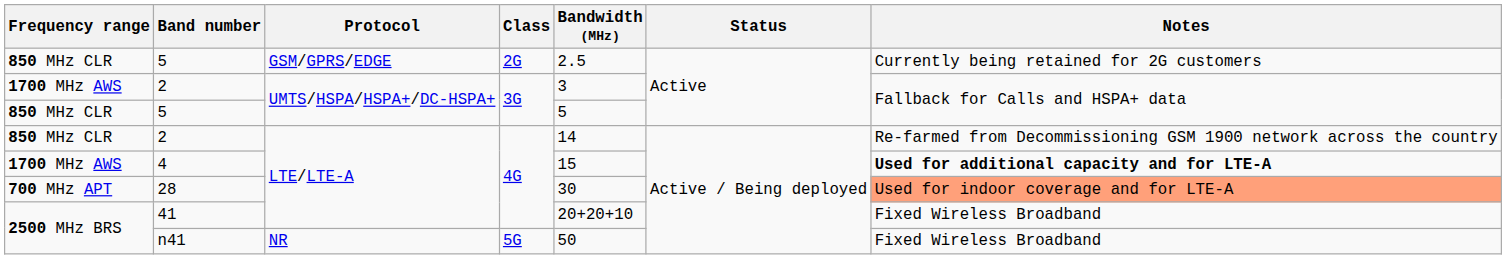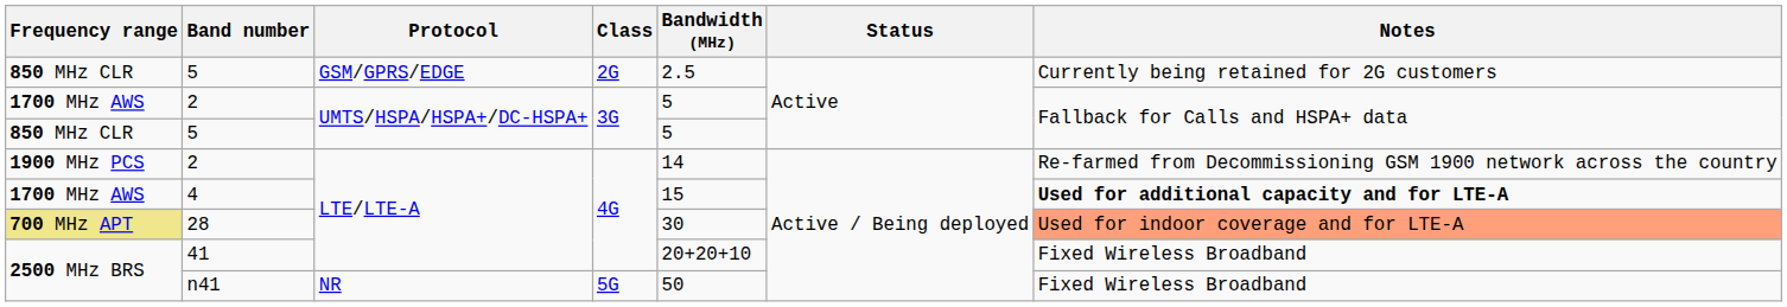 <table class="wikitable sortable">
 <tr>
 <th>Frequency range</th>
 <th>Band number</th>
 <th>Protocol</th>
 <th>Class</th>
 <th>Bandwidth <br> <small>(MHz)</small></th>
 <th>Status</th>
 <th>Notes</th>
 </tr>
 <tr>
 <td><strong>850</strong> MHz CLR</td>
 <td>5</td>
 <td><a href='#'>GSM</a>/<a href='#'>GPRS</a>/<a href='#'>EDGE</a></td>
 <td><a href='#'>2G</a></td>
 <td>2.5</td>
 <td rowspan="3">Active</td>
 <td>Currently being retained for 2G customers</td>
 </tr>
 <tr>
 <td><strong>1700</strong> MHz <a href='#'>AWS</a></td>
 <td>2</td>
 <td rowspan="2"><a href='#'>UMTS</a>/<a href='#'>HSPA</a>/<a href='#'>HSPA+</a>/<a href='#'>DC-HSPA+</a></td>
 <td rowspan="2"><a href='#'>3G</a></td>
-<td>3</td>
+<td>5</td>
 <td rowspan="2">Fallback for Calls and HSPA+ data</td>
 </tr>
 <tr>
 <td><strong>850</strong> MHz CLR</td>
 <td>5</td>
 <td>5</td>
 </tr>
 <tr>
-<td><strong>850</strong> MHz CLR</td>
+<td><strong>1900</strong> MHz <a href='#'>PCS</a></td>
 <td>2</td>
 <td rowspan="4"><a href='#'>LTE</a>/<a href='#'>LTE-A</a></td>
 <td rowspan="4"><a href='#'>4G</a></td>
 <td>14</td>
 <td rowspan="5">Active / Being deployed</td>
 <td>Re-farmed from Decommissioning GSM 1900 network across the country</td>
 </tr>
 <tr>
 <td><strong>1700</strong> MHz <a href='#'>AWS</a></td>
 <td>4</td>
 <td>15</td>
 <td><strong>Used for additional capacity and for LTE-A</strong></td>
 </tr>
 <tr>
-<td><strong>700</strong> MHz <a href='#'>APT</a></td>
+<td style="background: khaki;"><strong>700</strong> MHz <a href='#'>APT</a></td>
 <td>28</td>
 <td>30</td>
 <td style="background: lightsalmon;">Used for indoor coverage and for LTE-A</td>
 </tr>
 <tr>
 <td rowspan="2"><strong>2500</strong> MHz BRS</td>
 <td>41</td>
 <td>20+20+10</td>
 <td>Fixed Wireless Broadband</td>
 </tr>
 <tr>
 <td>n41</td>
 <td><a href='#'>NR</a></td>
 <td><a href='#'>5G</a></td>
 <td>50</td>
 <td>Fixed Wireless Broadband </td>
 </tr>
 </table>
